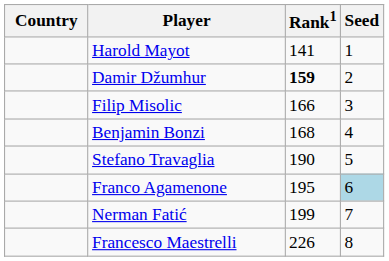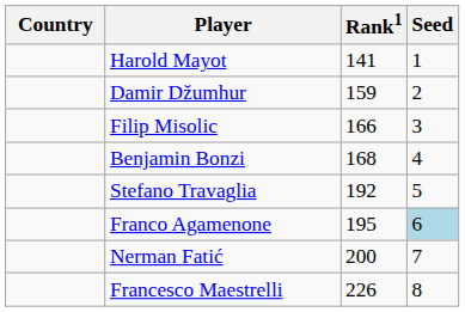 <table class="sortable wikitable">
 <tr>
 <th width="70">Country</th>
 <th width="175">Player</th>
 <th>Rank<sup>1</sup></th>
 <th>Seed</th>
 </tr>
 <tr>
 <td></td>
 <td><a href='#'>Harold Mayot</a></td>
 <td>141</td>
 <td>1</td>
 </tr>
 <tr>
 <td></td>
 <td><a href='#'>Damir Džumhur</a></td>
-<td><strong>159</strong></td>
+<td>159</td>
 <td>2</td>
 </tr>
 <tr>
 <td></td>
 <td><a href='#'>Filip Misolic</a></td>
 <td>166</td>
 <td>3</td>
 </tr>
 <tr>
 <td></td>
 <td><a href='#'>Benjamin Bonzi</a></td>
 <td>168</td>
 <td>4</td>
 </tr>
 <tr>
 <td></td>
 <td><a href='#'>Stefano Travaglia</a></td>
-<td>190</td>
+<td>192</td>
 <td>5</td>
 </tr>
 <tr>
 <td></td>
 <td><a href='#'>Franco Agamenone</a></td>
 <td>195</td>
 <td style="background: lightblue;">6</td>
 </tr>
 <tr>
 <td></td>
 <td><a href='#'>Nerman Fatić</a></td>
-<td>199</td>
+<td>200</td>
 <td>7</td>
 </tr>
 <tr>
 <td></td>
 <td><a href='#'>Francesco Maestrelli</a></td>
 <td>226</td>
 <td>8</td>
 </tr>
 </table>
